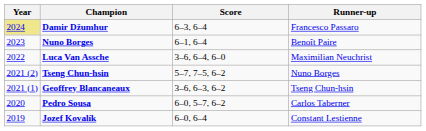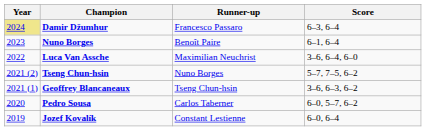 <table class="wikitable" style="font-size:90%">
 <tr>
 <th>Year</th>
 <th width="200">Champion</th>
+<th width="200">Runner-up</th>
 <th width="175">Score</th>
-<th width="200">Runner-up</th>
 </tr>
 <tr>
 <td style="background: khaki;"><a href='#'>2024</a></td>
 <td> <strong><a href='#'>Damir Džumhur</a></strong></td>
+<td> <a href='#'>Francesco Passaro</a></td>
 <td>6–3, 6–4</td>
-<td> <a href='#'>Francesco Passaro</a></td>
 </tr>
 <tr>
 <td><a href='#'>2023</a></td>
 <td> <strong><a href='#'>Nuno Borges</a></strong></td>
+<td> <a href='#'>Benoît Paire</a></td>
 <td>6–1, 6–4</td>
-<td> <a href='#'>Benoît Paire</a></td>
 </tr>
 <tr>
 <td><a href='#'>2022</a></td>
 <td> <strong><a href='#'>Luca Van Assche</a></strong></td>
+<td> <a href='#'>Maximilian Neuchrist</a></td>
 <td>3–6, 6–4, 6–0</td>
-<td> <a href='#'>Maximilian Neuchrist</a></td>
 </tr>
 <tr>
 <td><a href='#'>2021 (2)</a></td>
 <td> <strong><a href='#'>Tseng Chun-hsin</a></strong></td>
+<td> <a href='#'>Nuno Borges</a></td>
 <td>5–7, 7–5, 6–2</td>
-<td> <a href='#'>Nuno Borges</a></td>
 </tr>
 <tr>
 <td><a href='#'>2021 (1)</a></td>
 <td> <strong><a href='#'>Geoffrey Blancaneaux</a></strong></td>
+<td> <a href='#'>Tseng Chun-hsin</a></td>
 <td>3–6, 6–3, 6–2</td>
-<td> <a href='#'>Tseng Chun-hsin</a></td>
 </tr>
 <tr>
 <td><a href='#'>2020</a></td>
 <td> <strong><a href='#'>Pedro Sousa</a></strong></td>
+<td> <a href='#'>Carlos Taberner</a></td>
 <td>6–0, 5–7, 6–2</td>
-<td> <a href='#'>Carlos Taberner</a></td>
 </tr>
 <tr>
 <td><a href='#'>2019</a></td>
 <td> <strong><a href='#'>Jozef Kovalík</a></strong></td>
+<td> <a href='#'>Constant Lestienne</a></td>
 <td>6–0, 6–4</td>
-<td> <a href='#'>Constant Lestienne</a></td>
 </tr>
 </table>
